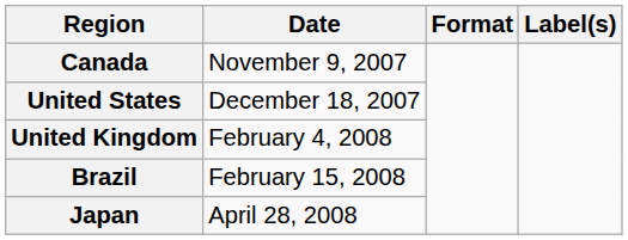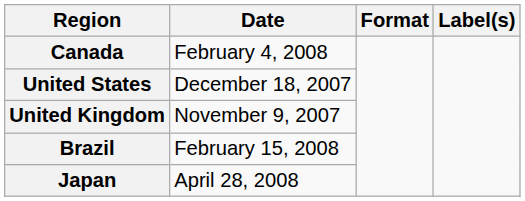 <table class="wikitable plainrowheaders">
 <tr>
 <th>Region</th>
 <th>Date</th>
 <th>Format</th>
 <th>Label(s)</th>
 </tr>
 <tr>
 <th scope="row">Canada</th>
-<td>November 9, 2007</td>
+<td>February 4, 2008</td>
 <td rowspan="5"></td>
 <td rowspan="5"></td>
 </tr>
 <tr>
 <th scope="row">United States</th>
 <td>December 18, 2007</td>
 </tr>
 <tr>
 <th scope="row">United Kingdom</th>
-<td>February 4, 2008</td>
+<td>November 9, 2007</td>
 </tr>
 <tr>
 <th scope="row">Brazil</th>
 <td>February 15, 2008</td>
 </tr>
 <tr>
 <th scope="row">Japan</th>
 <td>April 28, 2008</td>
 </tr>
 </table>
